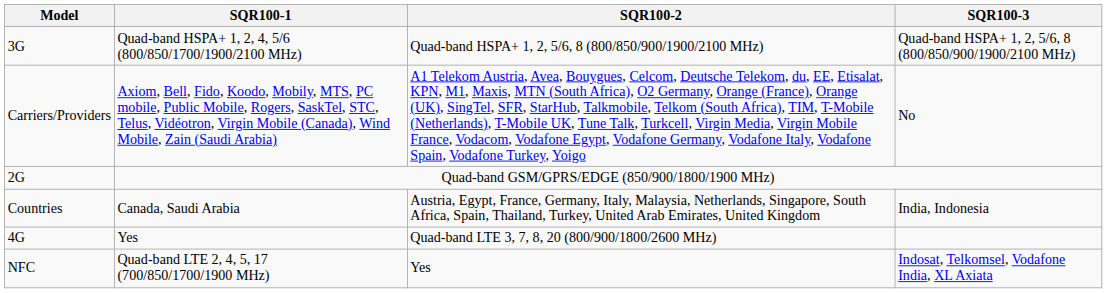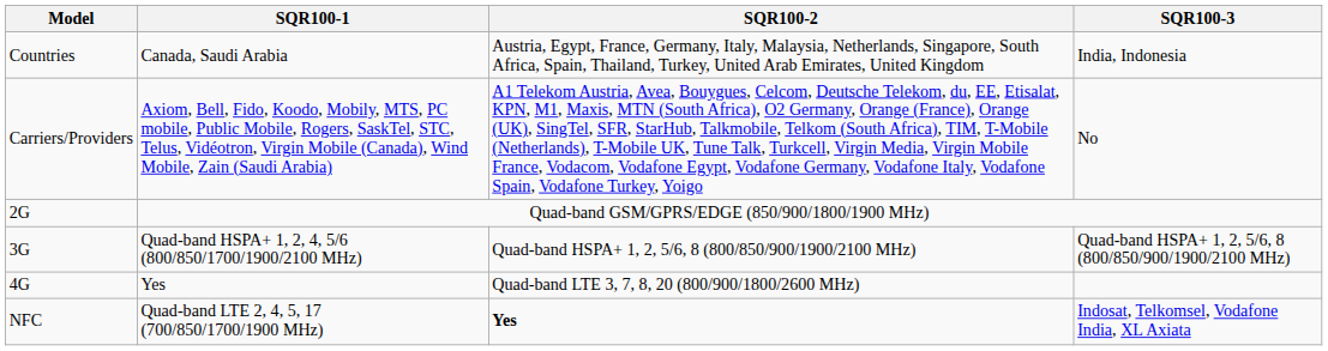 <table class="wikitable">
 <tr>
 <th>Model</th>
 <th>SQR100-1</th>
 <th>SQR100-2</th>
 <th>SQR100-3</th>
 </tr>
 <tr>
-<td>3G</td>
-<td>Quad-band HSPA+ 1, 2, 4, 5/6 (800/850/1700/1900/2100 MHz)</td>
-<td>Quad-band HSPA+ 1, 2, 5/6, 8 (800/850/900/1900/2100 MHz)</td>
-<td>Quad-band HSPA+ 1, 2, 5/6, 8 (800/850/900/1900/2100 MHz)</td>
+<td>Countries</td>
+<td>Canada, Saudi Arabia</td>
+<td>Austria, Egypt, France, Germany, Italy, Malaysia, Netherlands, Singapore, South Africa, Spain, Thailand, Turkey, United Arab Emirates, United Kingdom</td>
+<td>India, Indonesia</td>
 </tr>
 <tr>
 <td>Carriers/Providers</td>
 <td><a href='#'>Axiom</a>, <a href='#'>Bell</a>, <a href='#'>Fido</a>, <a href='#'>Koodo</a>, <a href='#'>Mobily</a>, <a href='#'>MTS</a>, <a href='#'>PC mobile</a>, <a href='#'>Public Mobile</a>, <a href='#'>Rogers</a>, <a href='#'>SaskTel</a>, <a href='#'>STC</a>, <a href='#'>Telus</a>, <a href='#'>Vidéotron</a>, <a href='#'>Virgin Mobile (Canada)</a>, <a href='#'>Wind Mobile</a>, <a href='#'>Zain (Saudi Arabia)</a></td>
 <td><a href='#'>A1 Telekom Austria</a>, <a href='#'>Avea</a>, <a href='#'>Bouygues</a>, <a href='#'>Celcom</a>, <a href='#'>Deutsche Telekom</a>, <a href='#'>du</a>, <a href='#'>EE</a>, <a href='#'>Etisalat</a>, <a href='#'>KPN</a>, <a href='#'>M1</a>, <a href='#'>Maxis</a>, <a href='#'>MTN (South Africa)</a>, <a href='#'>O2 Germany</a>, <a href='#'>Orange (France)</a>, <a href='#'>Orange (UK)</a>, <a href='#'>SingTel</a>, <a href='#'>SFR</a>, <a href='#'>StarHub</a>, <a href='#'>Talkmobile</a>, <a href='#'>Telkom (South Africa)</a>, <a href='#'>TIM</a>, <a href='#'>T-Mobile (Netherlands)</a>, <a href='#'>T-Mobile UK</a>, <a href='#'>Tune Talk</a>, <a href='#'>Turkcell</a>, <a href='#'>Virgin Media</a>, <a href='#'>Virgin Mobile France</a>, <a href='#'>Vodacom</a>, <a href='#'>Vodafone Egypt</a>, <a href='#'>Vodafone Germany</a>, <a href='#'>Vodafone Italy</a>, <a href='#'>Vodafone Spain</a>, <a href='#'>Vodafone Turkey</a>, <a href='#'>Yoigo</a></td>
 <td>No</td>
 </tr>
 <tr>
 <td>2G</td>
 <td colspan="3" style="text-align: center;">Quad-band GSM/GPRS/EDGE (850/900/1800/1900 MHz)</td>
 </tr>
 <tr>
-<td>Countries</td>
-<td>Canada, Saudi Arabia</td>
-<td>Austria, Egypt, France, Germany, Italy, Malaysia, Netherlands, Singapore, South Africa, Spain, Thailand, Turkey, United Arab Emirates, United Kingdom</td>
-<td>India, Indonesia</td>
+<td>3G</td>
+<td>Quad-band HSPA+ 1, 2, 4, 5/6 (800/850/1700/1900/2100 MHz)</td>
+<td>Quad-band HSPA+ 1, 2, 5/6, 8 (800/850/900/1900/2100 MHz)</td>
+<td>Quad-band HSPA+ 1, 2, 5/6, 8 (800/850/900/1900/2100 MHz)</td>
 </tr>
 <tr>
 <td>4G</td>
 <td>Yes</td>
 <td>Quad-band LTE 3, 7, 8, 20 (800/900/1800/2600 MHz)</td>
 <td></td>
 </tr>
 <tr>
 <td>NFC</td>
 <td>Quad-band LTE 2, 4, 5, 17 (700/850/1700/1900 MHz)</td>
-<td>Yes</td>
+<td><strong>Yes</strong></td>
 <td><a href='#'>Indosat</a>, <a href='#'>Telkomsel</a>, <a href='#'>Vodafone India</a>, <a href='#'>XL Axiata</a></td>
 </tr>
 </table>
